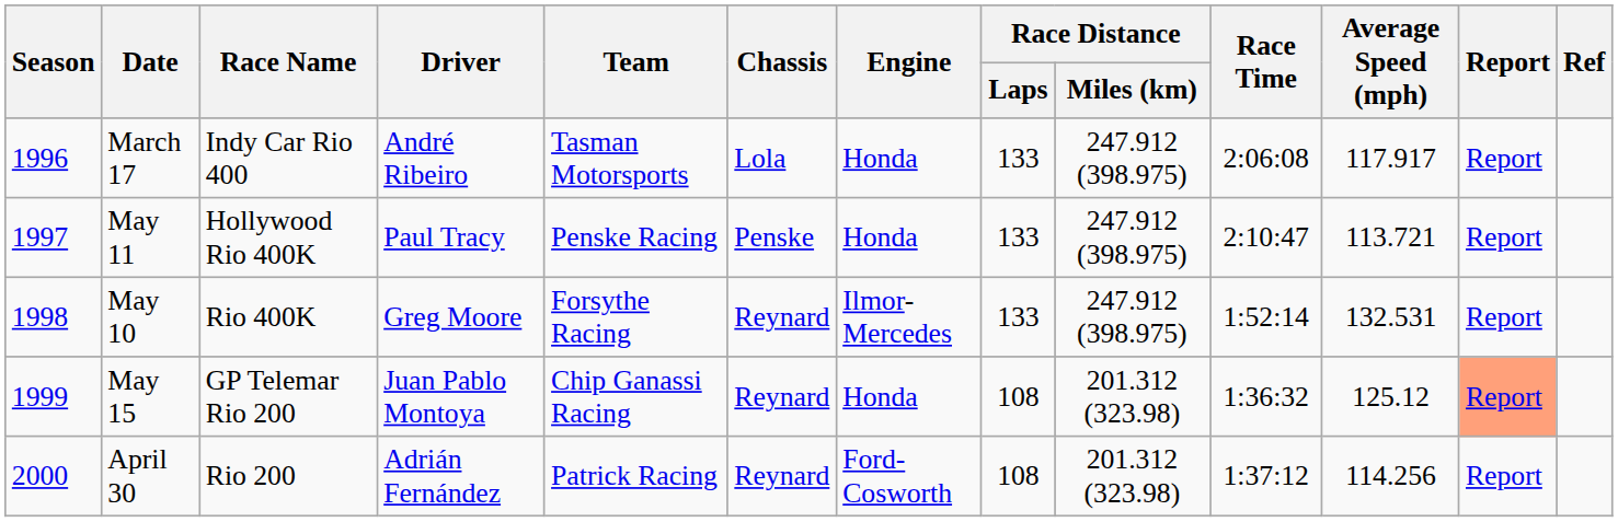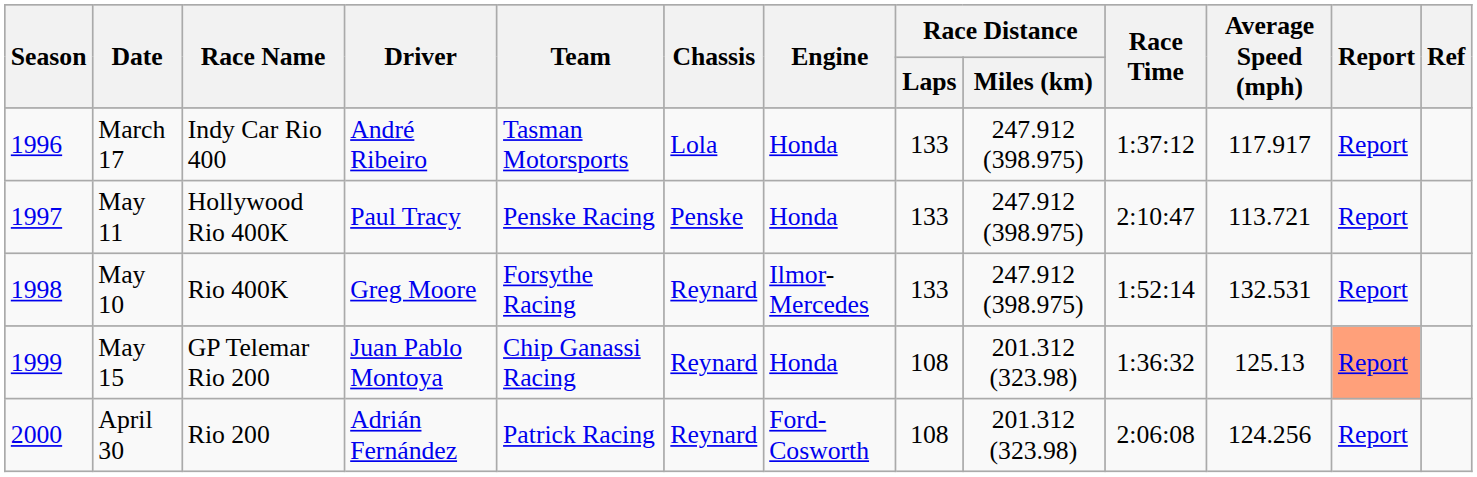 <table class="wikitable" style="font-size: 95%;">
 <tr>
 <th rowspan="2">Season</th>
 <th rowspan="2">Date</th>
 <th rowspan="2">Race Name</th>
 <th rowspan="2">Driver</th>
 <th rowspan="2">Team</th>
 <th rowspan="2">Chassis</th>
 <th rowspan="2">Engine</th>
 <th colspan="2">Race Distance</th>
 <th rowspan="2">Race Time</th>
 <th rowspan="2">Average Speed<br>(mph)</th>
 <th rowspan="2">Report</th>
 <th rowspan="2">Ref</th>
 </tr>
 <tr>
 <th>Laps</th>
 <th>Miles (km)</th>
 </tr>
 <tr>
 <td><a href='#'>1996</a></td>
 <td>March 17</td>
 <td>Indy Car Rio 400</td>
 <td> <a href='#'>André Ribeiro</a></td>
 <td><a href='#'>Tasman Motorsports</a></td>
 <td><a href='#'>Lola</a></td>
 <td><a href='#'>Honda</a></td>
 <td align="center">133</td>
 <td align="center">247.912 (398.975)</td>
-<td align="center">2:06:08</td>
+<td align="center">1:37:12</td>
 <td align="center">117.917</td>
 <td><a href='#'>Report</a></td>
 <td align="center"></td>
 </tr>
 <tr>
 <td><a href='#'>1997</a></td>
 <td>May 11</td>
 <td>Hollywood Rio 400K</td>
 <td> <a href='#'>Paul Tracy</a></td>
 <td><a href='#'>Penske Racing</a></td>
 <td><a href='#'>Penske</a></td>
 <td><a href='#'>Honda</a></td>
 <td align="center">133</td>
 <td align="center">247.912 (398.975)</td>
 <td align="center">2:10:47</td>
 <td align="center">113.721</td>
 <td><a href='#'>Report</a></td>
 <td align="center"></td>
 </tr>
 <tr>
 <td><a href='#'>1998</a></td>
 <td>May 10</td>
 <td>Rio 400K</td>
 <td> <a href='#'>Greg Moore</a></td>
 <td><a href='#'>Forsythe Racing</a></td>
 <td><a href='#'>Reynard</a></td>
 <td><a href='#'>Ilmor</a>-<a href='#'>Mercedes</a></td>
 <td align="center">133</td>
 <td align="center">247.912 (398.975)</td>
 <td align="center">1:52:14</td>
 <td align="center">132.531</td>
 <td><a href='#'>Report</a></td>
 <td align="center"></td>
 </tr>
 <tr>
 <td><a href='#'>1999</a></td>
 <td>May 15</td>
 <td>GP Telemar Rio 200</td>
 <td> <a href='#'>Juan Pablo Montoya</a></td>
 <td><a href='#'>Chip Ganassi Racing</a></td>
 <td><a href='#'>Reynard</a></td>
 <td><a href='#'>Honda</a></td>
 <td align="center">108</td>
 <td align="center">201.312 (323.98)</td>
 <td align="center">1:36:32</td>
-<td align="center">125.12</td>
+<td align="center">125.13</td>
 <td style="background: lightsalmon;"><a href='#'>Report</a></td>
 <td align="center"></td>
 </tr>
 <tr>
 <td><a href='#'>2000</a></td>
 <td>April 30</td>
 <td>Rio 200</td>
 <td> <a href='#'>Adrián Fernández</a></td>
 <td><a href='#'>Patrick Racing</a></td>
 <td><a href='#'>Reynard</a></td>
 <td><a href='#'>Ford-Cosworth</a></td>
 <td align="center">108</td>
 <td align="center">201.312 (323.98)</td>
-<td align="center">1:37:12</td>
-<td align="center">114.256</td>
+<td align="center">2:06:08</td>
+<td align="center">124.256</td>
 <td><a href='#'>Report</a></td>
 <td align="center"></td>
 </tr>
 </table>
